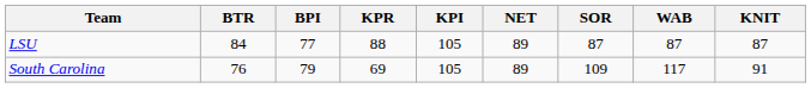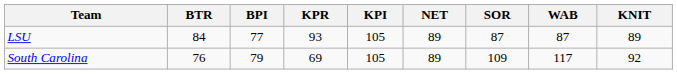 <table class="wikitable sortable mw-collapsible mw-collapsed" style="text-align: center; font-size:90%; width:551pt;">
 <tr>
 <th>Team</th>
 <th data-sort-type="number">BTR</th>
 <th data-sort-type="number">BPI</th>
 <th data-sort-type="number">KPR</th>
 <th data-sort-type="number">KPI</th>
 <th data-sort-type="number">NET</th>
 <th data-sort-type="number">SOR</th>
 <th data-sort-type="number">WAB</th>
 <th data-sort-type="number">KNIT</th>
 </tr>
 <tr>
 <td align="left"><em><a href='#'>LSU</a></em></td>
 <td>84</td>
 <td>77</td>
-<td>88</td>
+<td>93</td>
 <td>105</td>
 <td>89</td>
 <td>87</td>
 <td>87</td>
-<td>87</td>
+<td>89</td>
 </tr>
 <tr>
 <td align="left"><em><a href='#'>South Carolina</a></em></td>
 <td>76</td>
 <td>79</td>
 <td>69</td>
 <td>105</td>
 <td>89</td>
 <td>109</td>
 <td>117</td>
-<td>91</td>
+<td>92</td>
 </tr>
 </table>
